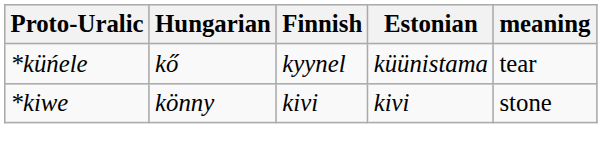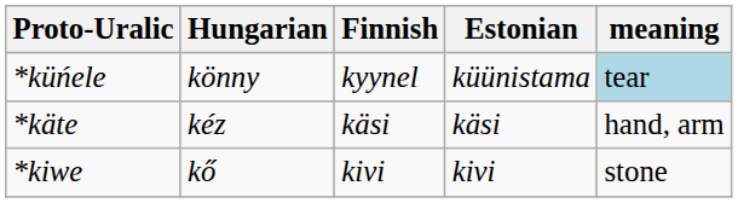 <table class="wikitable">
 <tr>
 <th>Proto-Uralic</th>
 <th>Hungarian</th>
 <th>Finnish</th>
 <th>Estonian</th>
 <th>meaning</th>
 </tr>
 <tr>
 <td><em>*küńele</em></td>
-<td><em>kő</em></td>
+<td><em>könny</em></td>
 <td><em>kyynel</em></td>
 <td><em>küünistama</em></td>
-<td>tear</td>
+<td style="background: lightblue;">tear</td>
+</tr>
+<tr>
+<td><em>*käte</em></td>
+<td><em>kéz</em></td>
+<td><em>käsi</em></td>
+<td><em>käsi</em></td>
+<td>hand, arm</td>
 </tr>
 <tr>
 <td><em>*kiwe</em></td>
-<td><em>könny</em></td>
+<td><em>kő</em></td>
 <td><em>kivi</em></td>
 <td><em>kivi</em></td>
 <td>stone</td>
 </tr>
 </table>
